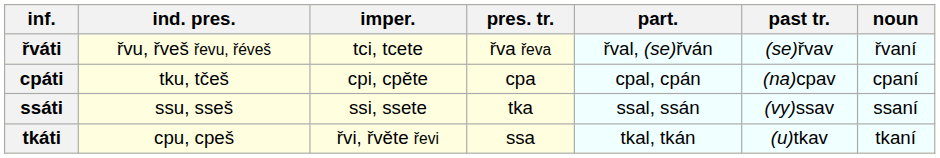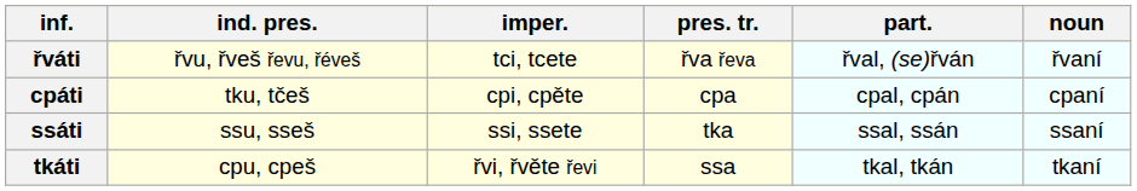 <table class="wikitable" border="1" width=90% style="text-align:center; background:lightyellow">
 <tr>
 <th>inf.</th>
 <th>ind. pres.</th>
 <th>imper.</th>
 <th>pres. tr.</th>
 <th>part.</th>
-<th>past tr.</th>
 <th>noun</th>
 </tr>
 <tr>
 <th>řváti</th>
 <td>řvu, řveš <small>řevu, řéveš</small></td>
 <td>tci, tcete</td>
 <td>řva <small>řeva</small></td>
 <td style="background:azure">řval, <em>(se)</em>řván</td>
-<td style="background:azure"><em>(se)</em>řvav</td>
 <td style="background:azure">řvaní</td>
 </tr>
 <tr>
 <th>cpáti</th>
 <td>tku, tčeš</td>
 <td>cpi, cpěte</td>
 <td>cpa</td>
 <td style="background:azure">cpal, cpán</td>
-<td style="background:azure"><em>(na)</em>cpav</td>
 <td style="background:azure">cpaní</td>
 </tr>
 <tr>
 <th>ssáti</th>
 <td>ssu, sseš</td>
 <td>ssi, ssete</td>
 <td>tka</td>
 <td style="background:azure">ssal, ssán</td>
-<td style="background:azure"><em>(vy)</em>ssav</td>
 <td style="background:azure">ssaní</td>
 </tr>
 <tr>
 <th>tkáti</th>
 <td>cpu, cpeš</td>
 <td>řvi, řvěte <small>řevi</small></td>
 <td>ssa</td>
 <td style="background:azure">tkal, tkán</td>
-<td style="background:azure"><em>(u)</em>tkav</td>
 <td style="background:azure">tkaní</td>
 </tr>
 </table>
